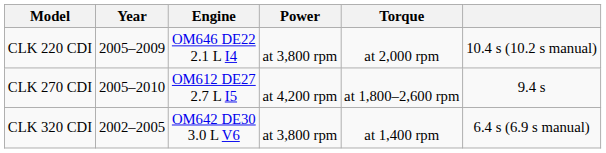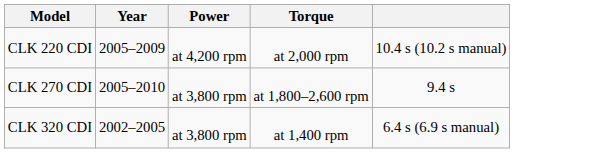 <table class="wikitable sortable" style="text-align: center;">
 <tr>
 <th>Model</th>
 <th>Year</th>
-<th>Engine</th>
 <th>Power</th>
 <th>Torque</th>
 <th></th>
 </tr>
 <tr>
 <td>CLK 220 CDI</td>
 <td>2005–2009</td>
-<td><a href='#'>OM646 DE22</a> <br> 2.1 L <a href='#'>I4</a></td>
-<td> <br> at 3,800 rpm</td>
+<td> <br> at 4,200 rpm</td>
 <td> <br> at 2,000 rpm</td>
 <td>10.4 s (10.2 s manual)</td>
 </tr>
 <tr>
 <td>CLK 270 CDI</td>
 <td>2005–2010</td>
-<td><a href='#'>OM612 DE27</a> <br> 2.7 L <a href='#'>I5</a></td>
-<td> <br> at 4,200 rpm</td>
+<td> <br> at 3,800 rpm</td>
 <td> <br> at 1,800–2,600 rpm</td>
 <td>9.4 s</td>
 </tr>
 <tr>
 <td>CLK 320 CDI</td>
 <td>2002–2005</td>
-<td><a href='#'>OM642 DE30</a> <br> 3.0 L <a href='#'>V6</a></td>
 <td> <br> at 3,800 rpm</td>
 <td> <br> at 1,400 rpm</td>
 <td>6.4 s (6.9 s manual)</td>
 </tr>
 </table>
